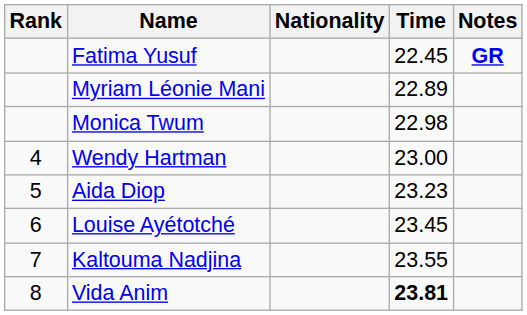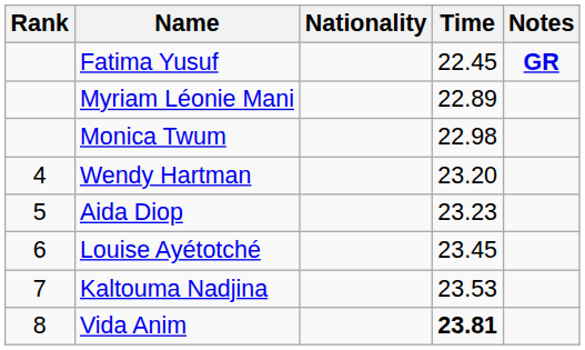 <table class="wikitable sortable" style="text-align:center">
 <tr>
 <th>Rank</th>
 <th>Name</th>
 <th>Nationality</th>
 <th>Time</th>
 <th>Notes</th>
 </tr>
 <tr>
 <td></td>
 <td align=left><a href='#'>Fatima Yusuf</a></td>
 <td align=left></td>
 <td>22.45</td>
 <td><strong><a href='#'>GR</a></strong></td>
 </tr>
 <tr>
 <td></td>
 <td align=left><a href='#'>Myriam Léonie Mani</a></td>
 <td align=left></td>
 <td>22.89</td>
 <td></td>
 </tr>
 <tr>
 <td></td>
 <td align=left><a href='#'>Monica Twum</a></td>
 <td align=left></td>
 <td>22.98</td>
 <td></td>
 </tr>
 <tr>
 <td>4</td>
 <td align=left><a href='#'>Wendy Hartman</a></td>
 <td align=left></td>
-<td>23.00</td>
+<td>23.20</td>
 <td></td>
 </tr>
 <tr>
 <td>5</td>
 <td align=left><a href='#'>Aida Diop</a></td>
 <td align=left></td>
 <td>23.23</td>
 <td></td>
 </tr>
 <tr>
 <td>6</td>
 <td align=left><a href='#'>Louise Ayétotché</a></td>
 <td align=left></td>
 <td>23.45</td>
 <td></td>
 </tr>
 <tr>
 <td>7</td>
 <td align=left><a href='#'>Kaltouma Nadjina</a></td>
 <td align=left></td>
-<td>23.55</td>
+<td>23.53</td>
 <td></td>
 </tr>
 <tr>
 <td>8</td>
 <td align=left><a href='#'>Vida Anim</a></td>
 <td align=left></td>
 <td><strong>23.81</strong></td>
 <td></td>
 </tr>
 </table>
